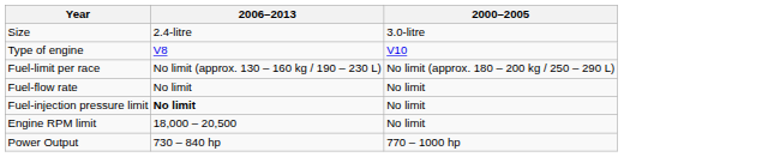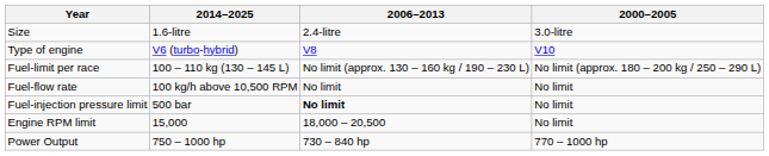 <table class="wikitable">
 <tr>
 <th>Year</th>
+<th>2014–2025</th>
 <th>2006–2013</th>
 <th>2000–2005</th>
 </tr>
 <tr>
 <td>Size</td>
+<td>1.6-litre</td>
 <td>2.4-litre</td>
 <td>3.0-litre</td>
 </tr>
 <tr>
 <td>Type of engine</td>
+<td><a href='#'>V6</a> (<a href='#'>turbo</a>-<a href='#'>hybrid</a>)</td>
 <td><a href='#'>V8</a></td>
 <td><a href='#'>V10</a></td>
 </tr>
 <tr>
 <td>Fuel-limit per race</td>
+<td>100 – 110 kg (130 – 145 L)</td>
 <td>No limit (approx. 130 – 160 kg / 190 – 230 L)</td>
 <td>No limit (approx. 180 – 200 kg / 250 – 290 L)</td>
 </tr>
 <tr>
 <td>Fuel-flow rate</td>
+<td>100 kg/h above 10,500 RPM</td>
 <td>No limit</td>
 <td>No limit</td>
 </tr>
 <tr>
 <td>Fuel-injection pressure limit</td>
+<td>500 bar</td>
 <td><strong>No limit</strong></td>
 <td>No limit</td>
 </tr>
 <tr>
 <td>Engine RPM limit</td>
+<td>15,000</td>
 <td>18,000 – 20,500</td>
 <td>No limit</td>
 </tr>
 <tr>
 <td>Power Output</td>
+<td>750 – 1000 hp</td>
 <td>730 – 840 hp</td>
 <td>770 – 1000 hp</td>
 </tr>
 </table>
